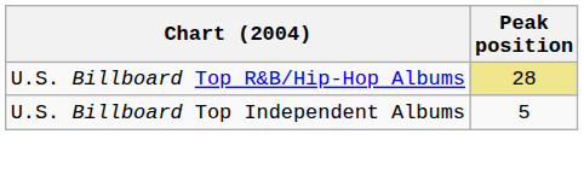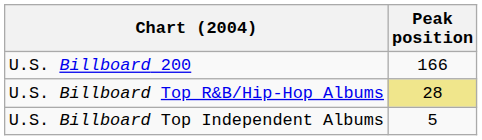 <table class="wikitable">
 <tr>
 <th align="center">Chart (2004)</th>
 <th align="center">Peak<br>position</th>
+</tr>
+<tr>
+<td align="left">U.S. <a href='#'><em>Billboard</em> 200</a></td>
+<td align="center">166</td>
 </tr>
 <tr>
 <td align="left">U.S. <em>Billboard</em> <a href='#'>Top R&B/Hip-Hop Albums</a></td>
 <td align="center" style="background: khaki;">28</td>
 </tr>
 <tr>
 <td align="left">U.S. <em>Billboard</em> Top Independent Albums</td>
 <td align="center">5</td>
 </tr>
 </table>
